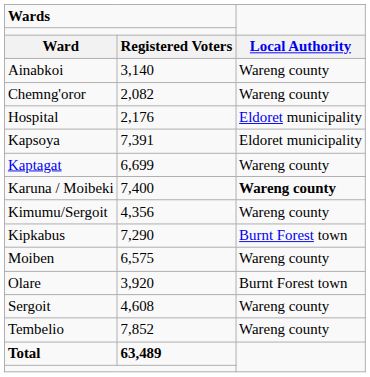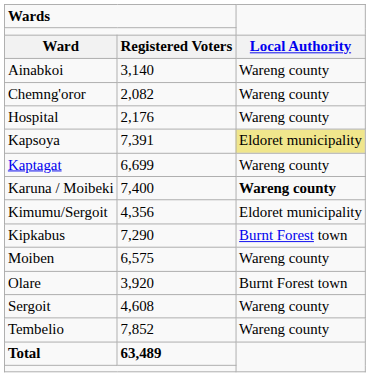 <table class="wikitable">
 <tr>
 <td colspan="2"><strong>Wards</strong></td>
 </tr>
 <tr>
 <td colspan="2"></td>
 </tr>
 <tr>
 <th>Ward</th>
 <th>Registered Voters</th>
 <th><a href='#'>Local Authority</a></th>
 </tr>
 <tr>
 <td>Ainabkoi</td>
 <td>3,140</td>
 <td>Wareng county</td>
 </tr>
 <tr>
 <td>Chemng'oror</td>
 <td>2,082</td>
 <td>Wareng county</td>
 </tr>
 <tr>
 <td>Hospital</td>
 <td>2,176</td>
-<td><a href='#'>Eldoret</a> municipality</td>
+<td>Wareng county</td>
 </tr>
 <tr>
 <td>Kapsoya</td>
 <td>7,391</td>
-<td>Eldoret municipality</td>
+<td style="background: khaki;">Eldoret municipality</td>
 </tr>
 <tr>
 <td><a href='#'>Kaptagat</a></td>
 <td>6,699</td>
 <td>Wareng county</td>
 </tr>
 <tr>
 <td>Karuna / Moibeki</td>
 <td>7,400</td>
 <td><strong>Wareng county</strong></td>
 </tr>
 <tr>
 <td>Kimumu/Sergoit</td>
 <td>4,356</td>
-<td>Wareng county</td>
+<td>Eldoret municipality</td>
 </tr>
 <tr>
 <td>Kipkabus</td>
 <td>7,290</td>
 <td><a href='#'>Burnt Forest</a> town</td>
 </tr>
 <tr>
 <td>Moiben</td>
 <td>6,575</td>
 <td>Wareng county</td>
 </tr>
 <tr>
 <td>Olare</td>
 <td>3,920</td>
 <td>Burnt Forest town</td>
 </tr>
 <tr>
 <td>Sergoit</td>
 <td>4,608</td>
 <td>Wareng county</td>
 </tr>
 <tr>
 <td>Tembelio</td>
 <td>7,852</td>
 <td>Wareng county</td>
 </tr>
 <tr>
 <td><strong>Total</strong></td>
 <td><strong>63,489</strong></td>
 </tr>
 <tr>
 <td colspan="2"></td>
 </tr>
 </table>
